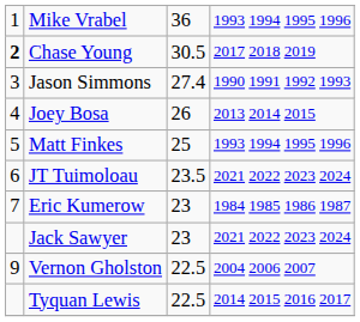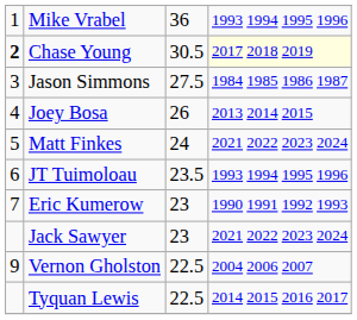 <table class="wikitable">
 <tr>
 </tr>
 <tr>
 <td>1</td>
 <td><a href='#'>Mike Vrabel</a></td>
 <td>36</td>
 <td style="font-size:80%;"><a href='#'>1993</a> <a href='#'>1994</a> <a href='#'>1995</a> <a href='#'>1996</a></td>
 </tr>
 <tr>
 <td><strong>2</strong></td>
 <td><a href='#'>Chase Young</a></td>
 <td>30.5</td>
-<td style="font-size:80%;"><a href='#'>2017</a> <a href='#'>2018</a> <a href='#'>2019</a></td>
+<td style="background: lightyellow; font-size:80%;"><a href='#'>2017</a> <a href='#'>2018</a> <a href='#'>2019</a></td>
 </tr>
 <tr>
 <td>3</td>
 <td>Jason Simmons</td>
-<td>27.4</td>
-<td style="font-size:80%;"><a href='#'>1990</a> <a href='#'>1991</a> <a href='#'>1992</a> <a href='#'>1993</a></td>
+<td>27.5</td>
+<td style="font-size:80%;"><a href='#'>1984</a> <a href='#'>1985</a> <a href='#'>1986</a> <a href='#'>1987</a></td>
 </tr>
 <tr>
 <td>4</td>
 <td><a href='#'>Joey Bosa</a></td>
 <td>26</td>
 <td style="font-size:80%;"><a href='#'>2013</a> <a href='#'>2014</a> <a href='#'>2015</a></td>
 </tr>
 <tr>
 <td>5</td>
 <td><a href='#'>Matt Finkes</a></td>
-<td>25</td>
-<td style="font-size:80%;"><a href='#'>1993</a> <a href='#'>1994</a> <a href='#'>1995</a> <a href='#'>1996</a></td>
+<td>24</td>
+<td style="font-size:80%;"><a href='#'>2021</a> <a href='#'>2022</a> <a href='#'>2023</a> <a href='#'>2024</a></td>
 </tr>
 <tr>
 <td>6</td>
 <td><a href='#'>JT Tuimoloau</a></td>
 <td>23.5</td>
-<td style="font-size:80%;"><a href='#'>2021</a> <a href='#'>2022</a> <a href='#'>2023</a> <a href='#'>2024</a></td>
+<td style="font-size:80%;"><a href='#'>1993</a> <a href='#'>1994</a> <a href='#'>1995</a> <a href='#'>1996</a></td>
 </tr>
 <tr>
 <td>7</td>
 <td><a href='#'>Eric Kumerow</a></td>
 <td>23</td>
-<td style="font-size:80%;"><a href='#'>1984</a> <a href='#'>1985</a> <a href='#'>1986</a> <a href='#'>1987</a></td>
+<td style="font-size:80%;"><a href='#'>1990</a> <a href='#'>1991</a> <a href='#'>1992</a> <a href='#'>1993</a></td>
 </tr>
 <tr>
 <td></td>
 <td><a href='#'>Jack Sawyer</a></td>
 <td>23</td>
 <td style="font-size:80%;"><a href='#'>2021</a> <a href='#'>2022</a> <a href='#'>2023</a> <a href='#'>2024</a></td>
 </tr>
 <tr>
 <td>9</td>
 <td><a href='#'>Vernon Gholston</a></td>
 <td>22.5</td>
 <td style="font-size:80%;"><a href='#'>2004</a> <a href='#'>2006</a> <a href='#'>2007</a></td>
 </tr>
 <tr>
 <td></td>
 <td><a href='#'>Tyquan Lewis</a></td>
 <td>22.5</td>
 <td style="font-size:80%;"><a href='#'>2014</a> <a href='#'>2015</a> <a href='#'>2016</a> <a href='#'>2017</a></td>
 </tr>
 <tr>
 </tr>
 </table>
